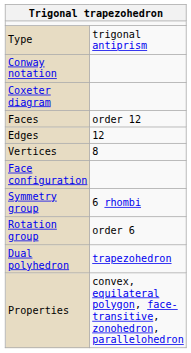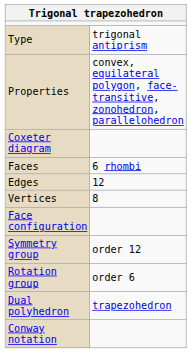 <table class=wikitable align="right" width=200>
 <tr>
 <th bgcolor=#e7dcc3 colspan=2>Trigonal trapezohedron</th>
 </tr>
 <tr>
 <td align=center colspan=2></td>
 </tr>
 <tr>
 <td bgcolor=#e7dcc3>Type</td>
 <td>trigonal <a href='#'>antiprism</a></td>
 </tr>
 <tr>
-<td bgcolor=#e7dcc3><a href='#'>Conway notation</a></td>
-<td></td>
+<td bgcolor=#e7dcc3>Properties</td>
+<td>convex, <a href='#'>equilateral polygon</a>, <a href='#'>face-transitive</a>, <a href='#'>zonohedron</a>, <a href='#'>parallelohedron</a></td>
 </tr>
 <tr>
 <td bgcolor=#e7dcc3><a href='#'>Coxeter diagram</a></td>
 <td><br></td>
 </tr>
 <tr>
 <td bgcolor=#e7dcc3>Faces</td>
-<td> order 12</td>
+<td>6 <a href='#'>rhombi</a></td>
 </tr>
 <tr>
 <td bgcolor=#e7dcc3>Edges</td>
 <td>12</td>
 </tr>
 <tr>
 <td bgcolor=#e7dcc3>Vertices</td>
 <td>8</td>
 </tr>
 <tr>
 <td bgcolor=#e7dcc3><a href='#'>Face configuration</a></td>
 <td></td>
 </tr>
 <tr>
 <td bgcolor=#e7dcc3><a href='#'>Symmetry group</a></td>
-<td>6 <a href='#'>rhombi</a></td>
+<td> order 12</td>
 </tr>
 <tr>
 <td bgcolor=#e7dcc3><a href='#'>Rotation group</a></td>
 <td> order 6</td>
 </tr>
 <tr>
 <td bgcolor=#e7dcc3><a href='#'>Dual polyhedron</a></td>
 <td><a href='#'>trapezohedron</a></td>
 </tr>
 <tr>
-<td bgcolor=#e7dcc3>Properties</td>
-<td>convex, <a href='#'>equilateral polygon</a>, <a href='#'>face-transitive</a>, <a href='#'>zonohedron</a>, <a href='#'>parallelohedron</a></td>
+<td bgcolor=#e7dcc3><a href='#'>Conway notation</a></td>
+<td></td>
 </tr>
 </table>
